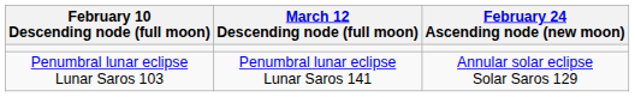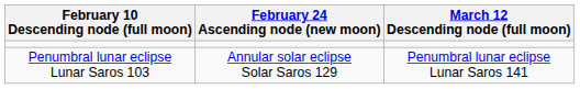 <table class="wikitable">
 <tr>
 <th>February 10<br>Descending node (full moon)</th>
+<th><a href='#'>February 24</a><br>Ascending node (new moon)</th>
 <th><a href='#'>March 12</a><br>Descending node (full moon)</th>
-<th><a href='#'>February 24</a><br>Ascending node (new moon)</th>
 </tr>
 <tr>
 <td></td>
 <td></td>
 <td></td>
 </tr>
 <tr align=center>
 <td><a href='#'>Penumbral lunar eclipse</a><br>Lunar Saros 103</td>
+<td><a href='#'>Annular solar eclipse</a><br>Solar Saros 129</td>
 <td><a href='#'>Penumbral lunar eclipse</a><br>Lunar Saros 141</td>
-<td><a href='#'>Annular solar eclipse</a><br>Solar Saros 129</td>
 </tr>
 </table>
